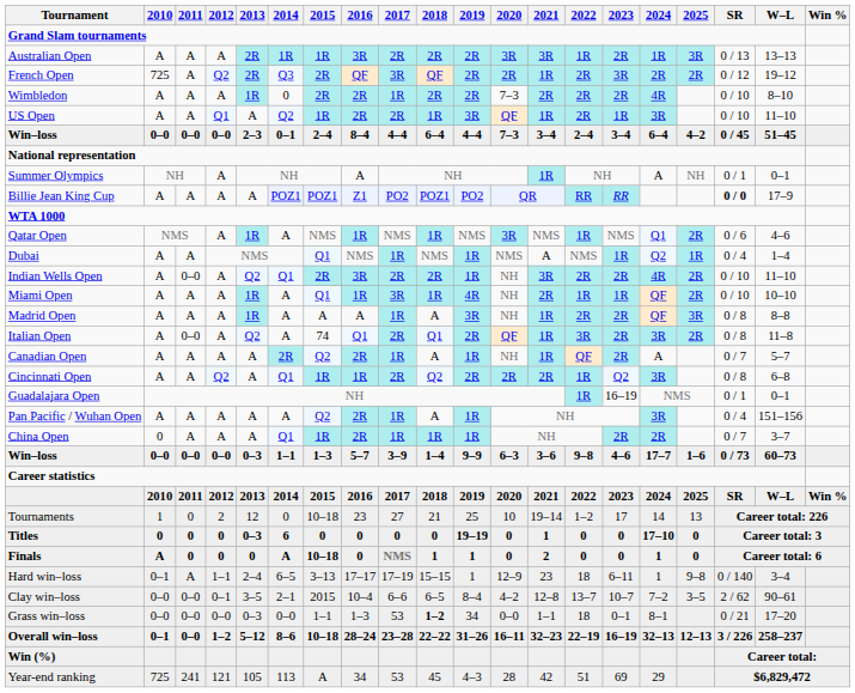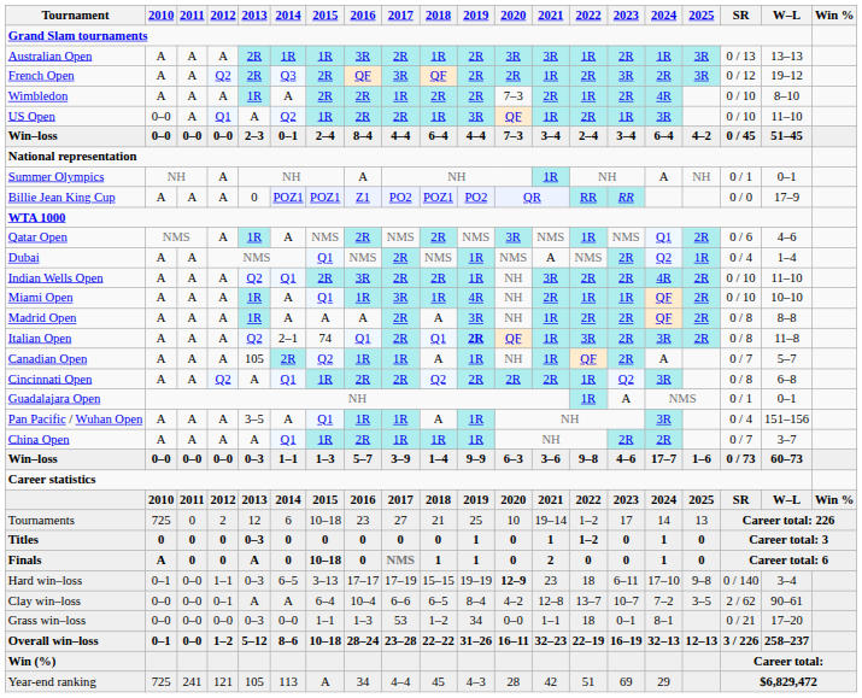 <table class=wikitable style=text-align:center>
 <tr>
 <th>Tournament</th>
 <th><a href='#'>2010</a></th>
 <th><a href='#'>2011</a></th>
 <th><a href='#'>2012</a></th>
 <th><a href='#'>2013</a></th>
 <th><a href='#'>2014</a></th>
 <th><a href='#'>2015</a></th>
 <th><a href='#'>2016</a></th>
 <th><a href='#'>2017</a></th>
 <th><a href='#'>2018</a></th>
 <th><a href='#'>2019</a></th>
 <th><a href='#'>2020</a></th>
 <th><a href='#'>2021</a></th>
 <th><a href='#'>2022</a></th>
 <th><a href='#'>2023</a></th>
 <th><a href='#'>2024</a></th>
 <th><a href='#'>2025</a></th>
 <th>SR</th>
 <th>W–L</th>
 <th>Win %</th>
 </tr>
 <tr>
 <td colspan="19" align="left"><strong><a href='#'>Grand Slam tournaments</a></strong></td>
 </tr>
 <tr>
 <td align=left><a href='#'>Australian Open</a></td>
 <td>A</td>
 <td>A</td>
 <td>A</td>
 <td bgcolor=afeeee><a href='#'>2R</a></td>
 <td bgcolor=afeeee><a href='#'>1R</a></td>
 <td bgcolor=afeeee><a href='#'>1R</a></td>
 <td bgcolor=afeeee><a href='#'>3R</a></td>
 <td bgcolor=afeeee><a href='#'>2R</a></td>
-<td bgcolor=afeeee><a href='#'>2R</a></td>
+<td bgcolor=afeeee><a href='#'>1R</a></td>
 <td bgcolor=afeeee><a href='#'>2R</a></td>
 <td bgcolor=afeeee><a href='#'>3R</a></td>
 <td bgcolor=afeeee><a href='#'>3R</a></td>
 <td bgcolor=afeeee><a href='#'>1R</a></td>
 <td bgcolor=afeeee><a href='#'>2R</a></td>
 <td bgcolor=afeeee><a href='#'>1R</a></td>
 <td bgcolor=afeeee><a href='#'>3R</a></td>
 <td>0 / 13</td>
 <td>13–13</td>
 <td></td>
 </tr>
 <tr>
 <td align=left><a href='#'>French Open</a></td>
-<td>725</td>
+<td>A</td>
 <td>A</td>
 <td bgcolor=f0f8ff><a href='#'>Q2</a></td>
 <td bgcolor=afeeee><a href='#'>2R</a></td>
 <td bgcolor=f0f8ff><a href='#'>Q3</a></td>
 <td bgcolor=afeeee><a href='#'>2R</a></td>
 <td bgcolor=ffebcd><a href='#'>QF</a></td>
 <td bgcolor=afeeee><a href='#'>3R</a></td>
 <td bgcolor=ffebcd><a href='#'>QF</a></td>
 <td bgcolor=afeeee><a href='#'>2R</a></td>
 <td bgcolor=afeeee><a href='#'>2R</a></td>
 <td bgcolor=afeeee><a href='#'>1R</a></td>
 <td bgcolor=afeeee><a href='#'>2R</a></td>
 <td bgcolor=afeeee><a href='#'>3R</a></td>
 <td bgcolor=afeeee><a href='#'>2R</a></td>
-<td bgcolor=afeeee><a href='#'>2R</a></td>
+<td bgcolor=afeeee><a href='#'>3R</a></td>
 <td>0 / 12</td>
 <td>19–12</td>
 <td></td>
 </tr>
 <tr>
 <td align=left><a href='#'>Wimbledon</a></td>
 <td>A</td>
 <td>A</td>
 <td>A</td>
 <td bgcolor=afeeee><a href='#'>1R</a></td>
-<td>0</td>
+<td>A</td>
 <td bgcolor=afeeee><a href='#'>2R</a></td>
 <td bgcolor=afeeee><a href='#'>2R</a></td>
 <td bgcolor=afeeee><a href='#'>1R</a></td>
 <td bgcolor=afeeee><a href='#'>2R</a></td>
 <td bgcolor=afeeee><a href='#'>2R</a></td>
 <td>7–3</td>
 <td bgcolor=afeeee><a href='#'>2R</a></td>
-<td bgcolor=afeeee><a href='#'>2R</a></td>
+<td bgcolor=afeeee><a href='#'>1R</a></td>
 <td bgcolor=afeeee><a href='#'>2R</a></td>
 <td bgcolor=afeeee><a href='#'>4R</a></td>
 <td></td>
 <td>0 / 10</td>
 <td>8–10</td>
 <td></td>
 </tr>
 <tr>
 <td align=left><a href='#'>US Open</a></td>
-<td>A</td>
+<td>0–0</td>
 <td>A</td>
 <td bgcolor=f0f8ff><a href='#'>Q1</a></td>
 <td>A</td>
 <td bgcolor=f0f8ff><a href='#'>Q2</a></td>
 <td bgcolor=afeeee><a href='#'>1R</a></td>
 <td bgcolor=afeeee><a href='#'>2R</a></td>
 <td bgcolor=afeeee><a href='#'>2R</a></td>
 <td bgcolor=afeeee><a href='#'>1R</a></td>
 <td bgcolor=afeeee><a href='#'>3R</a></td>
 <td bgcolor=ffebcd><a href='#'>QF</a></td>
 <td bgcolor=afeeee><a href='#'>1R</a></td>
 <td bgcolor=afeeee><a href='#'>2R</a></td>
 <td bgcolor=afeeee><a href='#'>1R</a></td>
 <td bgcolor=afeeee><a href='#'>3R</a></td>
 <td></td>
 <td>0 / 10</td>
 <td>11–10</td>
 <td></td>
 </tr>
 <tr style=font-weight:bold;background:#efefef>
 <td style=text-align:left>Win–loss</td>
 <td>0–0</td>
 <td>0–0</td>
 <td>0–0</td>
 <td>2–3</td>
 <td>0–1</td>
 <td>2–4</td>
 <td>8–4</td>
 <td>4–4</td>
 <td>6–4</td>
 <td>4–4</td>
 <td>7–3</td>
 <td>3–4</td>
 <td>2–4</td>
 <td>3–4</td>
 <td>6–4</td>
 <td>4–2</td>
 <td>0 / 45</td>
 <td>51–45</td>
 <td></td>
 </tr>
 <tr>
 <td colspan="19" align="left"><strong>National representation</strong></td>
 </tr>
 <tr>
 <td align=left><a href='#'>Summer Olympics</a></td>
 <td colspan="2" style="color:#767676">NH</td>
 <td>A</td>
 <td colspan="3" style="color:#767676">NH</td>
 <td>A</td>
 <td colspan="4" style="color:#767676">NH</td>
 <td bgcolor=afeeee><a href='#'>1R</a></td>
 <td colspan="2" style="color:#767676">NH</td>
 <td>A</td>
 <td style="color:#767676">NH</td>
 <td>0 / 1</td>
 <td>0–1</td>
 <td></td>
 </tr>
 <tr>
 <td align="left"><a href='#'>Billie Jean King Cup</a></td>
 <td>A</td>
 <td>A</td>
 <td>A</td>
-<td>A</td>
+<td>0</td>
 <td bgcolor="ecf2ff"><a href='#'>POZ1</a></td>
 <td bgcolor="ecf2ff"><a href='#'>POZ1</a></td>
 <td bgcolor="ecf2ff"><a href='#'>Z1</a></td>
 <td bgcolor="ecf2ff"><a href='#'>PO2</a></td>
 <td bgcolor="ecf2ff"><a href='#'>POZ1</a></td>
 <td bgcolor="ecf2ff"><a href='#'>PO2</a></td>
 <td colspan="2" bgcolor="ecf2ff"><a href='#'>QR</a></td>
 <td bgcolor="afeeee"><a href='#'>RR</a></td>
 <td bgcolor="afeeee"><em><a href='#'>RR</a></em></td>
 <td></td>
 <td></td>
-<td><strong>0 / 0</strong></td>
+<td>0 / 0</td>
 <td>17–9</td>
 <td></td>
 </tr>
 <tr>
 <td colspan="19" style="text-align:left"><strong><a href='#'>WTA 1000</a></strong></td>
 </tr>
 <tr>
 <td align=left><a href='#'>Qatar Open</a></td>
 <td colspan="2" style="color:#767676">NMS</td>
 <td>A</td>
 <td bgcolor=afeeee><a href='#'>1R</a></td>
 <td>A</td>
 <td style="color:#767676">NMS</td>
-<td bgcolor=afeeee><a href='#'>1R</a></td>
+<td bgcolor=afeeee><a href='#'>2R</a></td>
 <td style="color:#767676">NMS</td>
-<td bgcolor=afeeee><a href='#'>1R</a></td>
+<td bgcolor=afeeee><a href='#'>2R</a></td>
 <td style="color:#767676">NMS</td>
 <td bgcolor=afeeee><a href='#'>3R</a></td>
 <td style="color:#767676">NMS</td>
 <td bgcolor=afeeee><a href='#'>1R</a></td>
 <td style="color:#767676">NMS</td>
 <td bgcolor=f0f8ff><a href='#'>Q1</a></td>
 <td bgcolor=afeeee><a href='#'>2R</a></td>
 <td>0 / 6</td>
 <td>4–6</td>
 <td></td>
 </tr>
 <tr>
 <td align=left><a href='#'>Dubai</a></td>
 <td>A</td>
 <td>A</td>
 <td colspan="3" style="color:#767676">NMS</td>
 <td bgcolor=f0f8ff><a href='#'>Q1</a></td>
 <td style="color:#767676">NMS</td>
-<td bgcolor=afeeee><a href='#'>1R</a></td>
+<td bgcolor=afeeee><a href='#'>2R</a></td>
 <td style="color:#767676">NMS</td>
 <td bgcolor=afeeee><a href='#'>1R</a></td>
 <td style="color:#767676">NMS</td>
 <td>A</td>
 <td style="color:#767676">NMS</td>
-<td bgcolor=afeeee><a href='#'>1R</a></td>
+<td bgcolor=afeeee><a href='#'>2R</a></td>
 <td bgcolor=f0f8ff><a href='#'>Q2</a></td>
 <td bgcolor=afeeee><a href='#'>1R</a></td>
 <td>0 / 4</td>
 <td>1–4</td>
 <td></td>
 </tr>
 <tr>
 <td align=left><a href='#'>Indian Wells Open</a></td>
 <td>A</td>
-<td>0–0</td>
+<td>A</td>
 <td>A</td>
 <td bgcolor=f0f8ff><a href='#'>Q2</a></td>
 <td bgcolor=f0f8ff><a href='#'>Q1</a></td>
 <td bgcolor=afeeee><a href='#'>2R</a></td>
 <td bgcolor=afeeee><a href='#'>3R</a></td>
 <td bgcolor=afeeee><a href='#'>2R</a></td>
 <td bgcolor=afeeee><a href='#'>2R</a></td>
 <td bgcolor=afeeee><a href='#'>1R</a></td>
 <td style="color:#767676">NH</td>
 <td bgcolor=afeeee><a href='#'>3R</a></td>
 <td bgcolor=afeeee><a href='#'>2R</a></td>
 <td bgcolor=afeeee><a href='#'>2R</a></td>
 <td bgcolor=afeeee><a href='#'>4R</a></td>
 <td bgcolor=afeeee><a href='#'>2R</a></td>
 <td>0 / 10</td>
 <td>11–10</td>
 <td></td>
 </tr>
 <tr>
 <td align=left><a href='#'>Miami Open</a></td>
 <td>A</td>
 <td>A</td>
 <td>A</td>
 <td bgcolor=afeeee><a href='#'>1R</a></td>
 <td>A</td>
 <td bgcolor=f0f8ff><a href='#'>Q1</a></td>
 <td bgcolor=afeeee><a href='#'>1R</a></td>
 <td bgcolor=afeeee><a href='#'>3R</a></td>
 <td bgcolor=afeeee><a href='#'>1R</a></td>
 <td bgcolor=afeeee><a href='#'>4R</a></td>
 <td style="color:#767676">NH</td>
 <td bgcolor=afeeee><a href='#'>2R</a></td>
 <td bgcolor=afeeee><a href='#'>1R</a></td>
 <td bgcolor=afeeee><a href='#'>1R</a></td>
 <td bgcolor=ffebcd><a href='#'>QF</a></td>
 <td bgcolor=afeeee><a href='#'>2R</a></td>
 <td>0 / 10</td>
 <td>10–10</td>
 <td></td>
 </tr>
 <tr>
 <td align=left><a href='#'>Madrid Open</a></td>
 <td>A</td>
 <td>A</td>
 <td>A</td>
 <td bgcolor=afeeee><a href='#'>1R</a></td>
 <td>A</td>
 <td>A</td>
 <td>A</td>
-<td bgcolor=afeeee><a href='#'>1R</a></td>
+<td bgcolor=afeeee><a href='#'>2R</a></td>
 <td>A</td>
 <td bgcolor=afeeee><a href='#'>3R</a></td>
 <td style="color:#767676">NH</td>
 <td bgcolor=afeeee><a href='#'>1R</a></td>
 <td bgcolor=afeeee><a href='#'>2R</a></td>
 <td bgcolor=afeeee><a href='#'>2R</a></td>
 <td bgcolor=ffebcd><a href='#'>QF</a></td>
-<td bgcolor=afeeee><a href='#'>3R</a></td>
+<td bgcolor=afeeee><a href='#'>2R</a></td>
 <td>0 / 8</td>
 <td>8–8</td>
 <td></td>
 </tr>
 <tr>
 <td align=left><a href='#'>Italian Open</a></td>
 <td>A</td>
-<td>0–0</td>
+<td>A</td>
 <td>A</td>
 <td bgcolor=f0f8ff><a href='#'>Q2</a></td>
-<td>A</td>
+<td>2–1</td>
 <td>74</td>
 <td bgcolor=f0f8ff><a href='#'>Q1</a></td>
 <td bgcolor=afeeee><a href='#'>2R</a></td>
 <td bgcolor=f0f8ff><a href='#'>Q1</a></td>
-<td bgcolor=afeeee><a href='#'>2R</a></td>
+<td bgcolor=afeeee><strong><a href='#'>2R</a></strong></td>
 <td bgcolor=ffebcd><a href='#'>QF</a></td>
 <td bgcolor=afeeee><a href='#'>1R</a></td>
 <td bgcolor=afeeee><a href='#'>3R</a></td>
 <td bgcolor=afeeee><a href='#'>2R</a></td>
 <td bgcolor=afeeee><a href='#'>3R</a></td>
 <td bgcolor=afeeee><a href='#'>2R</a></td>
 <td>0 / 8</td>
 <td>11–8</td>
 <td></td>
 </tr>
 <tr>
 <td align=left><a href='#'>Canadian Open</a></td>
 <td>A</td>
 <td>A</td>
 <td>A</td>
-<td>A</td>
+<td>105</td>
 <td bgcolor=afeeee><a href='#'>2R</a></td>
 <td bgcolor=f0f8ff><a href='#'>Q2</a></td>
-<td bgcolor=afeeee><a href='#'>2R</a></td>
+<td bgcolor=afeeee><a href='#'>1R</a></td>
 <td bgcolor=afeeee><a href='#'>1R</a></td>
 <td>A</td>
 <td bgcolor=afeeee><a href='#'>1R</a></td>
 <td style=color:#767676>NH</td>
 <td bgcolor=afeeee><a href='#'>1R</a></td>
 <td bgcolor=ffebcd><a href='#'>QF</a></td>
 <td bgcolor=afeeee><a href='#'>2R</a></td>
 <td>A</td>
 <td></td>
 <td>0 / 7</td>
 <td>5–7</td>
 <td></td>
 </tr>
 <tr>
 <td align=left><a href='#'>Cincinnati Open</a></td>
 <td>A</td>
 <td>A</td>
 <td bgcolor=f0f8ff><a href='#'>Q2</a></td>
 <td>A</td>
 <td bgcolor=f0f8ff><a href='#'>Q1</a></td>
 <td bgcolor=afeeee><a href='#'>1R</a></td>
-<td bgcolor=afeeee><a href='#'>1R</a></td>
+<td bgcolor=afeeee><a href='#'>2R</a></td>
 <td bgcolor=afeeee><a href='#'>2R</a></td>
 <td bgcolor=f0f8ff><a href='#'>Q2</a></td>
 <td bgcolor=afeeee><a href='#'>2R</a></td>
 <td bgcolor=afeeee><a href='#'>2R</a></td>
 <td bgcolor=afeeee><a href='#'>2R</a></td>
 <td bgcolor=afeeee><a href='#'>1R</a></td>
 <td bgcolor=f0f8ff><a href='#'>Q2</a></td>
 <td bgcolor=afeeee><a href='#'>3R</a></td>
 <td></td>
 <td>0 / 8</td>
 <td>6–8</td>
 <td></td>
 </tr>
 <tr>
 <td align=left><a href='#'>Guadalajara Open</a></td>
 <td colspan="12"  style="color:#767676">NH</td>
 <td bgcolor=afeeee><a href='#'>1R</a></td>
-<td>16–19</td>
+<td>A</td>
 <td colspan=2 style="color:#767676">NMS</td>
 <td>0 / 1</td>
 <td>0–1</td>
 <td></td>
 </tr>
 <tr>
 <td align=left><a href='#'>Pan Pacific</a> / <a href='#'>Wuhan Open</a></td>
 <td>A</td>
 <td>A</td>
 <td>A</td>
+<td>3–5</td>
 <td>A</td>
-<td>A</td>
-<td bgcolor=f0f8ff><a href='#'>Q2</a></td>
-<td bgcolor=afeeee><a href='#'>2R</a></td>
+<td bgcolor=f0f8ff><a href='#'>Q1</a></td>
+<td bgcolor=afeeee><a href='#'>1R</a></td>
 <td bgcolor=afeeee><a href='#'>1R</a></td>
 <td>A</td>
 <td bgcolor=afeeee><a href='#'>1R</a></td>
 <td colspan="4" style="color:#767676">NH</td>
 <td bgcolor=afeeee><a href='#'>3R</a></td>
 <td></td>
 <td>0 / 4</td>
 <td>151–156</td>
 <td></td>
 </tr>
 <tr>
 <td align=left><a href='#'>China Open</a></td>
-<td>0</td>
+<td>A</td>
 <td>A</td>
 <td>A</td>
 <td>A</td>
 <td bgcolor=f0f8ff><a href='#'>Q1</a></td>
 <td bgcolor=afeeee><a href='#'>1R</a></td>
 <td bgcolor=afeeee><a href='#'>2R</a></td>
 <td bgcolor=afeeee><a href='#'>1R</a></td>
 <td bgcolor=afeeee><a href='#'>1R</a></td>
 <td bgcolor=afeeee><a href='#'>1R</a></td>
 <td colspan="3"  style="color:#767676">NH</td>
 <td bgcolor=afeeee><a href='#'>2R</a></td>
 <td bgcolor=afeeee><a href='#'>2R</a></td>
 <td></td>
 <td>0 / 7</td>
 <td>3–7</td>
 <td></td>
 </tr>
 <tr style=font-weight:bold;background:#efefef>
 <td style=text-align:left>Win–loss</td>
 <td>0–0</td>
 <td>0–0</td>
 <td>0–0</td>
 <td>0–3</td>
 <td>1–1</td>
 <td>1–3</td>
 <td>5–7</td>
 <td>3–9</td>
 <td>1–4</td>
 <td>9–9</td>
 <td>6–3</td>
 <td>3–6</td>
 <td>9–8</td>
 <td>4–6</td>
 <td>17–7</td>
 <td>1–6</td>
 <td>0 / 73</td>
 <td>60–73</td>
 <td></td>
 </tr>
 <tr>
 <td colspan="19" style="text-align:left"><strong>Career statistics</strong></td>
 </tr>
 <tr style=font-weight:bold;background:#efefef>
 <td></td>
 <td>2010</td>
 <td>2011</td>
 <td>2012</td>
 <td>2013</td>
 <td>2014</td>
 <td>2015</td>
 <td>2016</td>
 <td>2017</td>
 <td>2018</td>
 <td>2019</td>
 <td>2020</td>
 <td>2021</td>
 <td>2022</td>
 <td>2023</td>
 <td>2024</td>
 <td>2025</td>
 <td>SR</td>
 <td>W–L</td>
 <td>Win %</td>
 </tr>
 <tr style=background:#efefef>
 <td style=text-align:left>Tournaments</td>
-<td>1</td>
+<td>725</td>
 <td>0</td>
 <td>2</td>
 <td>12</td>
-<td>0</td>
+<td>6</td>
 <td>10–18</td>
 <td>23</td>
 <td>27</td>
 <td>21</td>
 <td>25</td>
 <td>10</td>
 <td>19–14</td>
 <td>1–2</td>
 <td>17</td>
 <td>14</td>
 <td>13</td>
 <td colspan=3><strong>Career total: 226</strong></td>
 </tr>
 <tr style=font-weight:bold;background:#efefef>
 <td align=left>Titles</td>
 <td>0</td>
 <td>0</td>
 <td>0</td>
 <td>0–3</td>
-<td>6</td>
 <td>0</td>
 <td>0</td>
 <td>0</td>
 <td>0</td>
-<td>19–19</td>
 <td>0</td>
 <td>1</td>
 <td>0</td>
+<td>1</td>
+<td>1–2</td>
 <td>0</td>
-<td>17–10</td>
+<td>1</td>
 <td>0</td>
 <td colspan=3>Career total: 3</td>
 </tr>
 <tr style=font-weight:bold;background:#efefef>
 <td align=left>Finals</td>
 <td>A</td>
 <td>0</td>
 <td>0</td>
+<td>A</td>
 <td>0</td>
-<td>A</td>
 <td>10–18</td>
 <td>0</td>
 <td style="color:#767676">NMS</td>
 <td>1</td>
 <td>1</td>
 <td>0</td>
 <td>2</td>
 <td>0</td>
 <td>0</td>
 <td>1</td>
 <td>0</td>
 <td colspan=3>Career total: 6</td>
 </tr>
 <tr style=background:#efefef>
 <td align=left>Hard win–loss</td>
 <td>0–1</td>
-<td>A</td>
+<td>0–0</td>
 <td>1–1</td>
-<td>2–4</td>
+<td>0–3</td>
 <td>6–5</td>
 <td>3–13</td>
 <td>17–17</td>
 <td>17–19</td>
 <td>15–15</td>
-<td>1</td>
-<td>12–9</td>
+<td>19–19</td>
+<td><strong>12–9</strong></td>
 <td>23</td>
 <td>18</td>
 <td>6–11</td>
-<td>1</td>
+<td>17–10</td>
 <td>9–8</td>
 <td>0 / 140</td>
 <td>3–4</td>
 <td></td>
 </tr>
 <tr style=background:#efefef>
 <td align=left>Clay win–loss</td>
 <td>0–0</td>
 <td>0–0</td>
 <td>0–1</td>
-<td>3–5</td>
-<td>2–1</td>
-<td>2015</td>
+<td>A</td>
+<td>A</td>
+<td>6–4</td>
 <td>10–4</td>
 <td>6–6</td>
 <td>6–5</td>
 <td>8–4</td>
 <td>4–2</td>
 <td>12–8</td>
 <td>13–7</td>
 <td>10–7</td>
 <td>7–2</td>
 <td>3–5</td>
 <td>2 / 62</td>
 <td>90–61</td>
 <td></td>
 </tr>
 <tr style=background:#efefef>
 <td align=left>Grass win–loss</td>
 <td>0–0</td>
 <td>0–0</td>
 <td>0–0</td>
 <td>0–3</td>
 <td>0–0</td>
 <td>1–1</td>
 <td>1–3</td>
 <td>53</td>
-<td><strong>1–2</strong></td>
+<td>1–2</td>
 <td>34</td>
 <td>0–0</td>
 <td>1–1</td>
 <td>18</td>
 <td>0–1</td>
 <td>8–1</td>
 <td></td>
 <td>0 / 21</td>
 <td>17–20</td>
 <td></td>
 </tr>
 <tr style=font-weight:bold;background:#efefef>
 <td style=text-align:left>Overall win–loss</td>
 <td>0–1</td>
 <td>0–0</td>
 <td>1–2</td>
 <td>5–12</td>
 <td>8–6</td>
 <td>10–18</td>
 <td>28–24</td>
 <td>23–28</td>
 <td>22–22</td>
 <td>31–26</td>
 <td>16–11</td>
 <td>32–23</td>
 <td>22–19</td>
 <td>16–19</td>
 <td>32–13</td>
 <td>12–13</td>
 <td>3 / 226</td>
 <td>258–237</td>
 <td></td>
 </tr>
 <tr style=font-weight:bold;background:#efefef>
 <td style=text-align:left>Win (%)</td>
 <td></td>
 <td></td>
 <td></td>
 <td></td>
 <td></td>
 <td></td>
 <td></td>
 <td></td>
 <td></td>
 <td></td>
 <td></td>
 <td></td>
 <td></td>
 <td></td>
 <td></td>
 <td></td>
 <td colspan="3">Career total: </td>
 </tr>
 <tr style=background:#efefef>
 <td align=left>Year-end ranking</td>
 <td>725</td>
 <td>241</td>
 <td>121</td>
 <td>105</td>
 <td>113</td>
 <td>A</td>
 <td>34</td>
-<td>53</td>
+<td>4–4</td>
 <td>45</td>
 <td>4–3</td>
 <td>28</td>
 <td>42</td>
 <td>51</td>
 <td>69</td>
 <td>29</td>
 <td></td>
 <td colspan="3"><strong>$6,829,472</strong></td>
 </tr>
 </table>
